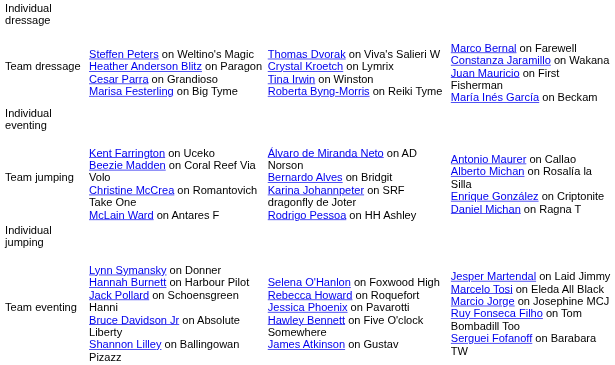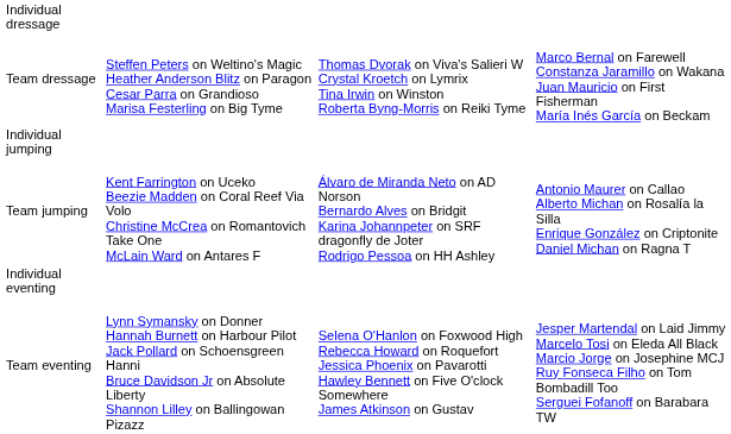 <table>
 <tr>
 <td>Individual dressage<br></td>
 <td></td>
 <td></td>
 <td></td>
 </tr>
 <tr>
 <td>Team dressage<br></td>
 <td><br><a href='#'>Steffen Peters</a> on Weltino's Magic<br><a href='#'>Heather Anderson Blitz</a> on Paragon<br><a href='#'>Cesar Parra</a> on Grandioso<br><a href='#'>Marisa Festerling</a> on Big Tyme</td>
 <td><br><a href='#'>Thomas Dvorak</a> on Viva's Salieri W<br><a href='#'>Crystal Kroetch</a> on Lymrix<br><a href='#'>Tina Irwin</a> on Winston<br><a href='#'>Roberta Byng-Morris</a> on Reiki Tyme</td>
 <td><br><a href='#'>Marco Bernal</a> on Farewell<br><a href='#'>Constanza Jaramillo</a> on Wakana<br><a href='#'>Juan Mauricio</a> on First Fisherman<br><a href='#'>María Inés García</a> on Beckam</td>
 </tr>
 <tr>
-<td>Individual eventing<br></td>
+<td>Individual jumping<br></td>
 <td></td>
 <td></td>
 <td></td>
 </tr>
 <tr>
 <td>Team jumping<br></td>
 <td><br><a href='#'>Kent Farrington</a> on Uceko<br><a href='#'>Beezie Madden</a> on Coral Reef Via Volo<br><a href='#'>Christine McCrea</a> on Romantovich Take One<br><a href='#'>McLain Ward</a> on Antares F</td>
 <td><br><a href='#'>Álvaro de Miranda Neto</a> on AD Norson<br><a href='#'>Bernardo Alves</a> on Bridgit<br><a href='#'>Karina Johannpeter</a> on SRF dragonfly de Joter<br><a href='#'>Rodrigo Pessoa</a> on HH Ashley</td>
 <td><br><a href='#'>Antonio Maurer</a> on Callao<br><a href='#'>Alberto Michan</a> on Rosalía la Silla<br><a href='#'>Enrique González</a> on Criptonite<br><a href='#'>Daniel Michan</a> on Ragna T</td>
 </tr>
 <tr>
-<td>Individual jumping<br></td>
+<td>Individual eventing<br></td>
 <td></td>
 <td></td>
 <td></td>
 </tr>
 <tr>
 <td>Team eventing<br></td>
 <td><br><a href='#'>Lynn Symansky</a> on Donner<br><a href='#'>Hannah Burnett</a> on Harbour Pilot<br><a href='#'>Jack Pollard</a> on Schoensgreen Hanni<br><a href='#'>Bruce Davidson Jr</a> on Absolute Liberty<br><a href='#'>Shannon Lilley</a> on Ballingowan Pizazz</td>
 <td><br><a href='#'>Selena O'Hanlon</a> on Foxwood High<br><a href='#'>Rebecca Howard</a> on Roquefort<br><a href='#'>Jessica Phoenix</a> on Pavarotti<br><a href='#'>Hawley Bennett</a> on Five O'clock Somewhere<br><a href='#'>James Atkinson</a> on Gustav</td>
 <td><br><a href='#'>Jesper Martendal</a> on Laid Jimmy<br><a href='#'>Marcelo Tosi</a> on Eleda All Black<br><a href='#'>Marcio Jorge</a> on Josephine MCJ<br><a href='#'>Ruy Fonseca Filho</a> on Tom Bombadill Too<br><a href='#'>Serguei Fofanoff</a> on Barabara TW</td>
 </tr>
 </table>
